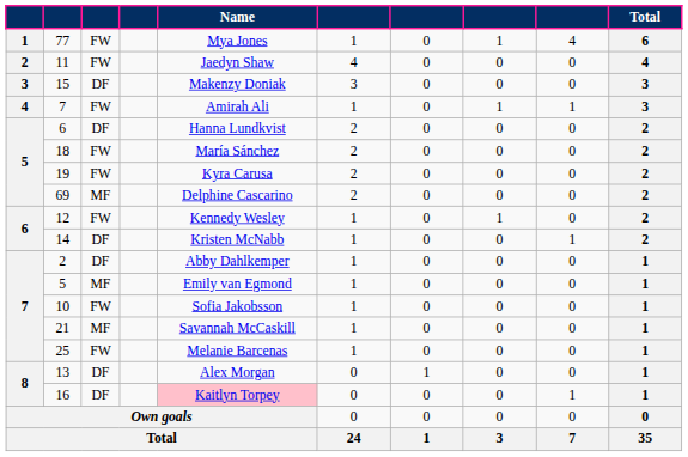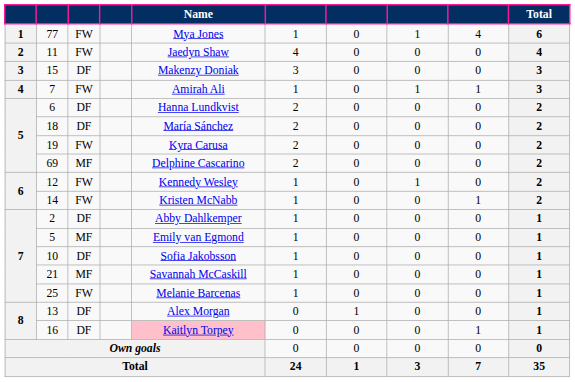 <table class="wikitable sortable" style="text-align:center;">
 <tr>
 <th style="background:#032E62; color:white; border:2px solid #FC1896; width:35px;" scope="col"></th>
 <th style="background:#032E62; color:white; border:2px solid #FC1896; width:35px;" scope="col"></th>
 <th style="background:#032E62; color:white; border:2px solid #FC1896; width:35px;" scope="col"></th>
 <th style="background:#032E62; color:white; border:2px solid #FC1896; width:35px;" scope="col"></th>
 <th style="background:#032E62; color:white; border:2px solid #FC1896; width:175px;" scope="col">Name</th>
 <th style="background:#032E62; color:white; border:2px solid #FC1896; width:75px;" scope="col"></th>
 <th style="background:#032E62; color:white; border:2px solid #FC1896; width:75px;" scope="col"></th>
 <th style="background:#032E62; color:white; border:2px solid #FC1896; width:75px;" scope="col"></th>
 <th style="background:#032E62; color:white; border:2px solid #FC1896; width:75px;" scope="col"></th>
 <th style="background:#032E62; color:white; border:2px solid #FC1896; width:75px;" scope="col">Total</th>
 </tr>
 <tr>
 <th rowspan="1" scope="row">1</th>
 <td>77</td>
 <td>FW</td>
 <td></td>
 <td><a href='#'>Mya Jones</a></td>
 <td>1</td>
 <td>0</td>
 <td>1</td>
 <td>4</td>
 <th><strong>6</strong></th>
 </tr>
 <tr>
 <th scope="row">2</th>
 <td>11</td>
 <td>FW</td>
 <td></td>
 <td><a href='#'>Jaedyn Shaw</a></td>
 <td>4</td>
 <td>0</td>
 <td>0</td>
 <td scope="row">0</td>
 <th>4</th>
 </tr>
 <tr>
 <th>3</th>
 <td>15</td>
 <td>DF</td>
 <td></td>
 <td><a href='#'>Makenzy Doniak</a></td>
 <td>3</td>
 <td>0</td>
 <td>0</td>
 <td scope="row">0</td>
 <th>3</th>
 </tr>
 <tr>
 <th rowspan="1">4</th>
 <td>7</td>
 <td>FW</td>
 <td></td>
 <td><a href='#'>Amirah Ali</a></td>
 <td>1</td>
 <td>0</td>
 <td>1</td>
 <td scope="row">1</td>
 <th>3</th>
 </tr>
 <tr>
 <th rowspan="4">5</th>
 <td>6</td>
 <td>DF</td>
 <td></td>
 <td><a href='#'>Hanna Lundkvist</a></td>
 <td>2</td>
 <td>0</td>
 <td>0</td>
 <td scope="row">0</td>
 <th>2</th>
 </tr>
 <tr>
 <td>18</td>
-<td>FW</td>
+<td>DF</td>
 <td></td>
 <td><a href='#'>María Sánchez</a></td>
 <td>2</td>
 <td>0</td>
 <td>0</td>
 <td>0</td>
 <th>2</th>
 </tr>
 <tr>
 <td>19</td>
 <td>FW</td>
 <td></td>
 <td><a href='#'>Kyra Carusa</a></td>
 <td>2</td>
 <td>0</td>
 <td>0</td>
 <td scope="row">0</td>
 <th>2</th>
 </tr>
 <tr>
 <td>69</td>
 <td>MF</td>
 <td></td>
 <td><a href='#'>Delphine Cascarino</a></td>
 <td>2</td>
 <td>0</td>
 <td>0</td>
 <td>0</td>
 <th>2</th>
 </tr>
 <tr>
 <th rowspan="2">6</th>
 <td>12</td>
 <td>FW</td>
 <td></td>
 <td><a href='#'>Kennedy Wesley</a></td>
 <td>1</td>
 <td>0</td>
 <td>1</td>
 <td>0</td>
 <th>2</th>
 </tr>
 <tr>
 <td>14</td>
-<td>DF</td>
+<td>FW</td>
 <td></td>
 <td><a href='#'>Kristen McNabb</a></td>
 <td>1</td>
 <td>0</td>
 <td>0</td>
 <td>1</td>
 <th>2</th>
 </tr>
 <tr>
 <th rowspan="5">7</th>
 <td>2</td>
 <td>DF</td>
 <td></td>
 <td><a href='#'>Abby Dahlkemper</a></td>
 <td>1</td>
 <td>0</td>
 <td>0</td>
 <td>0</td>
 <th>1</th>
 </tr>
 <tr>
 <td>5</td>
 <td>MF</td>
 <td></td>
 <td><a href='#'>Emily van Egmond</a></td>
 <td>1</td>
 <td>0</td>
 <td>0</td>
 <td scope="row">0</td>
 <th>1</th>
 </tr>
 <tr>
 <td>10</td>
-<td>FW</td>
+<td>DF</td>
 <td></td>
 <td><a href='#'>Sofia Jakobsson</a></td>
 <td>1</td>
 <td>0</td>
 <td>0</td>
 <td scope="row">0</td>
 <th>1</th>
 </tr>
 <tr>
 <td>21</td>
 <td>MF</td>
 <td></td>
 <td><a href='#'>Savannah McCaskill</a></td>
 <td>1</td>
 <td>0</td>
 <td>0</td>
 <td>0</td>
 <th>1</th>
 </tr>
 <tr>
 <td>25</td>
 <td>FW</td>
 <td></td>
 <td><a href='#'>Melanie Barcenas</a></td>
 <td>1</td>
 <td>0</td>
 <td>0</td>
 <td>0</td>
 <th>1</th>
 </tr>
 <tr>
 <th rowspan="2">8</th>
 <td>13</td>
 <td>DF</td>
 <td></td>
 <td><a href='#'>Alex Morgan</a></td>
 <td>0</td>
 <td>1</td>
 <td>0</td>
 <td>0</td>
 <th>1</th>
 </tr>
 <tr>
 <td>16</td>
 <td>DF</td>
 <td></td>
 <td style="background: pink;"><a href='#'>Kaitlyn Torpey</a></td>
 <td>0</td>
 <td>0</td>
 <td>0</td>
 <td>1</td>
 <th>1</th>
 </tr>
 <tr>
 <th colspan="5" scope="row"><em>Own goals</em></th>
 <td>0</td>
 <td>0</td>
 <td>0</td>
 <td scope="row">0</td>
 <th>0</th>
 </tr>
 <tr>
 <th colspan="5" scope="row">Total</th>
 <th>24</th>
 <th>1</th>
 <th>3</th>
 <th>7</th>
 <th>35</th>
 </tr>
 </table>
